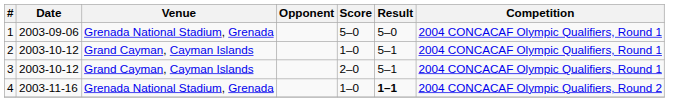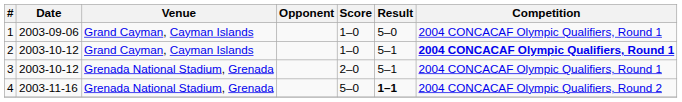 <table class="wikitable">
 <tr>
 <th>#</th>
 <th>Date</th>
 <th>Venue</th>
 <th>Opponent</th>
 <th>Score</th>
 <th>Result</th>
 <th>Competition</th>
 </tr>
 <tr>
 <td>1</td>
 <td>2003-09-06</td>
-<td><a href='#'>Grenada National Stadium</a>, <a href='#'>Grenada</a></td>
+<td><a href='#'>Grand Cayman</a>, <a href='#'>Cayman Islands</a></td>
 <td></td>
-<td>5–0</td>
+<td>1–0</td>
 <td>5–0</td>
 <td><a href='#'>2004 CONCACAF Olympic Qualifiers, Round 1</a></td>
 </tr>
 <tr>
 <td>2</td>
 <td>2003-10-12</td>
 <td><a href='#'>Grand Cayman</a>, <a href='#'>Cayman Islands</a></td>
 <td></td>
 <td>1–0</td>
 <td>5–1</td>
-<td><a href='#'>2004 CONCACAF Olympic Qualifiers, Round 1</a></td>
+<td><strong><a href='#'>2004 CONCACAF Olympic Qualifiers, Round 1</a></strong></td>
 </tr>
 <tr>
 <td>3</td>
 <td>2003-10-12</td>
-<td><a href='#'>Grand Cayman</a>, <a href='#'>Cayman Islands</a></td>
+<td><a href='#'>Grenada National Stadium</a>, <a href='#'>Grenada</a></td>
 <td></td>
 <td>2–0</td>
 <td>5–1</td>
 <td><a href='#'>2004 CONCACAF Olympic Qualifiers, Round 1</a></td>
 </tr>
 <tr>
 <td>4</td>
 <td>2003-11-16</td>
 <td><a href='#'>Grenada National Stadium</a>, <a href='#'>Grenada</a></td>
 <td></td>
-<td>1–0</td>
+<td>5–0</td>
 <td><strong>1–1</strong></td>
 <td><a href='#'>2004 CONCACAF Olympic Qualifiers, Round 2</a></td>
 </tr>
 <tr>
 </tr>
 </table>
